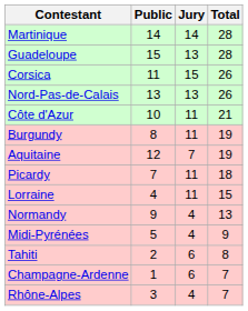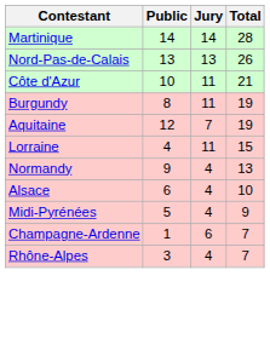 <table class="wikitable sortable">
 <tr>
 <th scope=col>Contestant</th>
 <th scope=col>Public</th>
 <th scope=col>Jury</th>
 <th scope=col>Total</th>
 </tr>
 <tr align="center" bgcolor="D0FFD0" |->
 <td align="left"> <a href='#'>Martinique</a></td>
 <td>14</td>
 <td>14</td>
 <td>28</td>
-</tr>
-<tr align="center" bgcolor="D0FFD0" |->
-<td align="left"> <a href='#'>Guadeloupe</a></td>
-<td>15</td>
-<td>13</td>
-<td>28</td>
-</tr>
-<tr align="center" bgcolor="D0FFD0" |->
-<td align="left"> <a href='#'>Corsica</a></td>
-<td>11</td>
-<td>15</td>
-<td>26</td>
 </tr>
 <tr align="center" bgcolor="D0FFD0" |->
 <td align="left"> <a href='#'>Nord-Pas-de-Calais</a></td>
 <td>13</td>
 <td>13</td>
 <td>26</td>
 </tr>
 <tr align="center" bgcolor="D0FFD0">
 <td align="left"> <a href='#'>Côte d'Azur</a></td>
 <td>10</td>
 <td>11</td>
 <td>21</td>
 </tr>
 <tr align="center" bgcolor="FFCCCC">
 <td align="left"> <a href='#'>Burgundy</a></td>
 <td>8</td>
 <td>11</td>
 <td>19</td>
 </tr>
 <tr align="center" bgcolor="FFCCCC">
 <td align="left"> <a href='#'>Aquitaine</a></td>
 <td>12</td>
 <td>7</td>
 <td>19</td>
 </tr>
 <tr align="center" bgcolor="FFCCCC">
-<td align="left"> <a href='#'>Picardy</a></td>
-<td>7</td>
-<td>11</td>
-<td>18</td>
-</tr>
-<tr align="center" bgcolor="FFCCCC">
 <td align="left"> <a href='#'>Lorraine</a></td>
 <td>4</td>
 <td>11</td>
 <td>15</td>
 </tr>
 <tr align="center" bgcolor="FFCCCC">
 <td align="left"> <a href='#'>Normandy</a></td>
 <td>9</td>
 <td>4</td>
 <td>13</td>
 </tr>
 <tr align="center" bgcolor="FFCCCC">
+<td align="left"> <a href='#'>Alsace</a></td>
+<td>6</td>
+<td>4</td>
+<td>10</td>
+</tr>
+<tr align="center" bgcolor="FFCCCC">
 <td align="left"> <a href='#'>Midi-Pyrénées</a></td>
 <td>5</td>
 <td>4</td>
 <td>9</td>
-</tr>
-<tr align="center" bgcolor="FFCCCC">
-<td align="left"> <a href='#'>Tahiti</a></td>
-<td>2</td>
-<td>6</td>
-<td>8</td>
 </tr>
 <tr align="center" bgcolor="FFCCCC">
 <td align="left"> <a href='#'>Champagne-Ardenne</a></td>
 <td>1</td>
 <td>6</td>
 <td>7</td>
 </tr>
 <tr align="center" bgcolor="FFCCCC">
 <td align="left"> <a href='#'>Rhône-Alpes</a></td>
 <td>3</td>
 <td>4</td>
 <td>7</td>
 </tr>
 </table>
